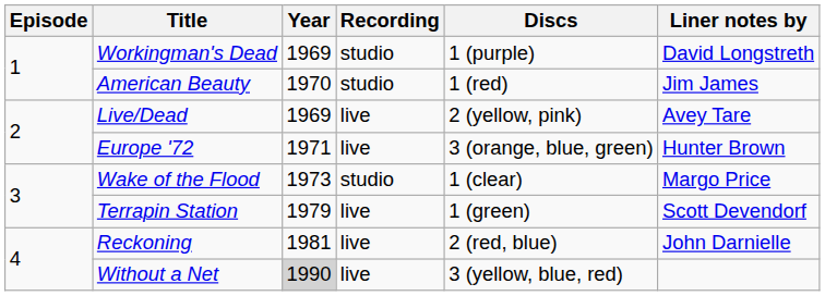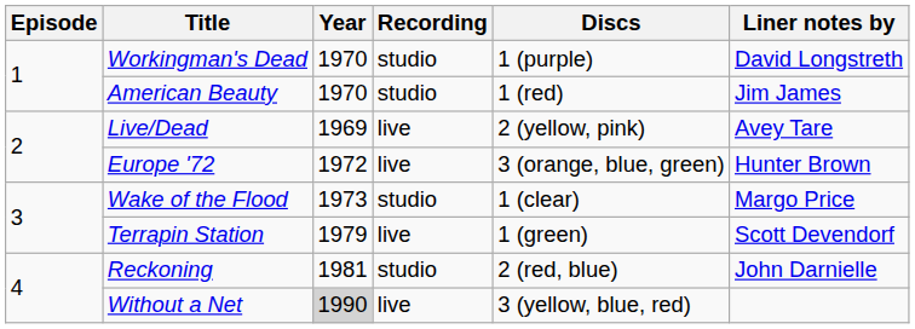 <table class="wikitable">
 <tr>
 <th>Episode</th>
 <th>Title</th>
 <th>Year</th>
 <th>Recording</th>
 <th>Discs</th>
 <th>Liner notes by</th>
 </tr>
 <tr>
 <td rowspan="2">1</td>
 <td><em><a href='#'>Workingman's Dead</a></em></td>
-<td>1969</td>
+<td>1970</td>
 <td>studio</td>
 <td>1 (purple)</td>
 <td><a href='#'>David Longstreth</a></td>
 </tr>
 <tr>
 <td><em><a href='#'>American Beauty</a></em></td>
 <td>1970</td>
 <td>studio</td>
 <td>1 (red)</td>
 <td><a href='#'>Jim James</a></td>
 </tr>
 <tr>
 <td rowspan="2">2</td>
 <td><em><a href='#'>Live/Dead</a></em></td>
 <td>1969</td>
 <td>live</td>
 <td>2 (yellow, pink)</td>
 <td><a href='#'>Avey Tare</a></td>
 </tr>
 <tr>
 <td><em><a href='#'>Europe '72</a></em></td>
-<td>1971</td>
+<td>1972</td>
 <td>live</td>
 <td>3 (orange, blue, green)</td>
 <td><a href='#'>Hunter Brown</a></td>
 </tr>
 <tr>
 <td rowspan="2">3</td>
 <td><em><a href='#'>Wake of the Flood</a></em></td>
 <td>1973</td>
 <td>studio</td>
 <td>1 (clear)</td>
 <td><a href='#'>Margo Price</a></td>
 </tr>
 <tr>
 <td><em><a href='#'>Terrapin Station</a></em></td>
 <td>1979</td>
 <td>live</td>
 <td>1 (green)</td>
 <td><a href='#'>Scott Devendorf</a></td>
 </tr>
 <tr>
 <td rowspan="2">4</td>
 <td><em><a href='#'>Reckoning</a></em></td>
 <td>1981</td>
-<td>live</td>
+<td>studio</td>
 <td>2 (red, blue)</td>
 <td><a href='#'>John Darnielle</a></td>
 </tr>
 <tr>
 <td><em><a href='#'>Without a Net</a></em></td>
 <td style="background: lightgrey;">1990</td>
 <td>live</td>
 <td>3 (yellow, blue, red)</td>
 <td></td>
 </tr>
 </table>
